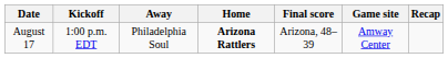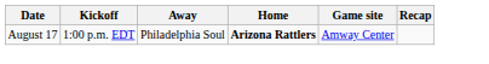 <table class="wikitable" style="font-size: 95%;">
 <tr>
 <th>Date</th>
 <th>Kickoff</th>
 <th>Away</th>
 <th>Home</th>
-<th>Final score</th>
 <th>Game site</th>
 <th>Recap</th>
 </tr>
 <tr>
 <td align="center">August 17</td>
 <td align="center">1:00 p.m. <a href='#'>EDT</a></td>
 <td align="center">Philadelphia Soul</td>
 <td align="center"><strong>Arizona Rattlers</strong></td>
-<td align="center">Arizona, 48–39</td>
 <td align="center"><a href='#'>Amway Center</a></td>
 <td align="center"></td>
 </tr>
 </table>
